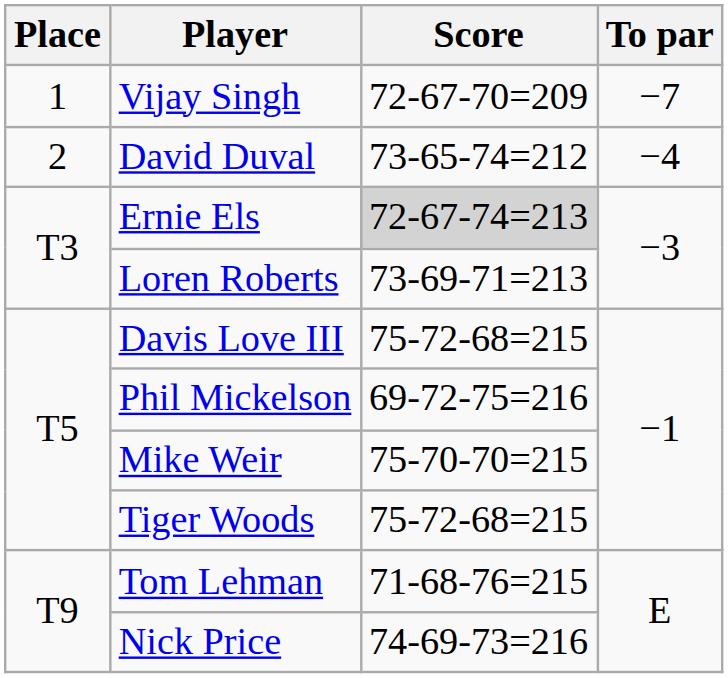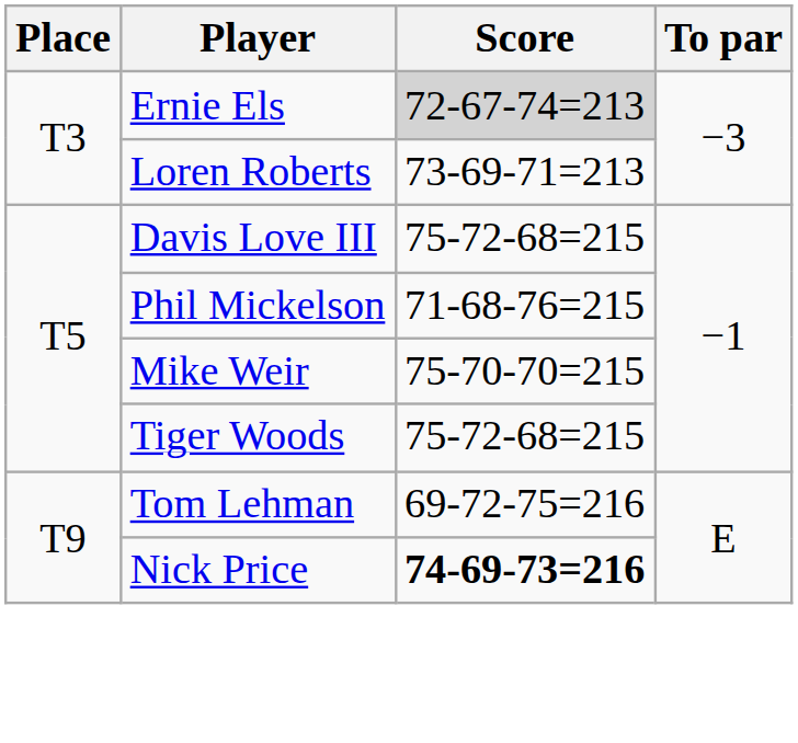 <table class="wikitable">
 <tr>
 <th>Place</th>
 <th>Player</th>
 <th>Score</th>
 <th>To par</th>
-</tr>
-<tr>
-<td align=center>1</td>
-<td> <a href='#'>Vijay Singh</a></td>
-<td align=center>72-67-70=209</td>
-<td align=center>−7</td>
-</tr>
-<tr>
-<td align=center>2</td>
-<td> <a href='#'>David Duval</a></td>
-<td align=center>73-65-74=212</td>
-<td align=center>−4</td>
 </tr>
 <tr>
 <td rowspan="2" align=center>T3</td>
 <td> <a href='#'>Ernie Els</a></td>
 <td align=center style="background: lightgrey;">72-67-74=213</td>
 <td rowspan="2" align=center>−3</td>
 </tr>
 <tr>
 <td> <a href='#'>Loren Roberts</a></td>
 <td align=center>73-69-71=213</td>
 </tr>
 <tr>
 <td rowspan="4" align=center>T5</td>
 <td> <a href='#'>Davis Love III</a></td>
 <td align=center>75-72-68=215</td>
 <td rowspan="4" align=center>−1</td>
 </tr>
 <tr>
 <td> <a href='#'>Phil Mickelson</a></td>
-<td align=center>69-72-75=216</td>
+<td align=center>71-68-76=215</td>
 </tr>
 <tr>
 <td> <a href='#'>Mike Weir</a></td>
 <td align=center>75-70-70=215</td>
 </tr>
 <tr>
 <td> <a href='#'>Tiger Woods</a></td>
 <td align=center>75-72-68=215</td>
 </tr>
 <tr>
 <td rowspan="2" align=center>T9</td>
 <td> <a href='#'>Tom Lehman</a></td>
-<td align=center>71-68-76=215</td>
+<td align=center>69-72-75=216</td>
 <td rowspan="2" align=center>E</td>
 </tr>
 <tr>
 <td> <a href='#'>Nick Price</a></td>
-<td align=center>74-69-73=216</td>
+<td align=center><strong>74-69-73=216</strong></td>
 </tr>
 </table>
